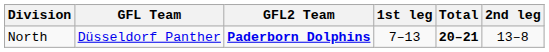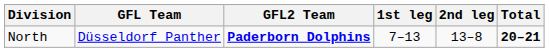 <table class="wikitable">
 <tr>
 <th>Division</th>
 <th>GFL Team</th>
 <th>GFL2 Team</th>
 <th>1st leg</th>
+<th>2nd leg</th>
 <th>Total</th>
-<th>2nd leg</th>
 </tr>
 <tr style="text-align:center">
 <td style="text-align:left">North</td>
 <td><a href='#'>Düsseldorf Panther</a></td>
 <td><strong><a href='#'>Paderborn Dolphins</a></strong></td>
 <td>7–13</td>
+<td>13–8</td>
 <td><strong>20–21</strong></td>
-<td>13–8</td>
 </tr>
 </table>
